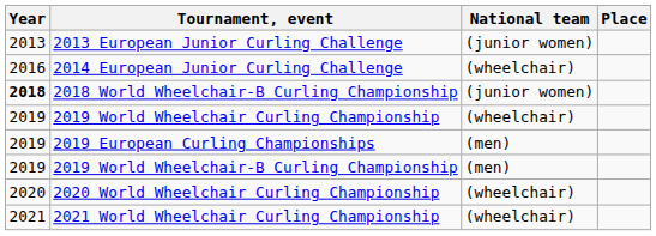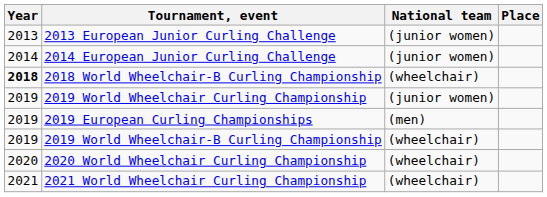 <table class="wikitable">
 <tr>
 <th scope="col">Year</th>
 <th scope="col">Tournament, event</th>
 <th scope="col">National team</th>
 <th scope="col">Place</th>
 </tr>
 <tr>
 <td>2013</td>
 <td><a href='#'>2013 European Junior Curling Challenge</a></td>
 <td> (junior women)</td>
 <td></td>
 </tr>
 <tr>
-<td>2016</td>
+<td>2014</td>
 <td><a href='#'>2014 European Junior Curling Challenge</a></td>
-<td> (wheelchair)</td>
+<td> (junior women)</td>
 <td></td>
 </tr>
 <tr>
 <td><strong>2018</strong></td>
 <td><a href='#'>2018 World Wheelchair-B Curling Championship</a></td>
-<td> (junior women)</td>
+<td> (wheelchair)</td>
 <td></td>
 </tr>
 <tr>
 <td>2019</td>
 <td><a href='#'>2019 World Wheelchair Curling Championship</a></td>
-<td> (wheelchair)</td>
+<td> (junior women)</td>
 <td></td>
 </tr>
 <tr>
 <td>2019</td>
 <td><a href='#'>2019 European Curling Championships</a></td>
 <td> (men)</td>
 <td></td>
 </tr>
 <tr>
 <td>2019</td>
 <td><a href='#'>2019 World Wheelchair-B Curling Championship</a></td>
-<td> (men)</td>
+<td> (wheelchair)</td>
 <td></td>
 </tr>
 <tr>
 <td>2020</td>
 <td><a href='#'>2020 World Wheelchair Curling Championship</a></td>
 <td> (wheelchair)</td>
 <td></td>
 </tr>
 <tr>
 <td>2021</td>
 <td><a href='#'>2021 World Wheelchair Curling Championship</a></td>
 <td> (wheelchair)</td>
 <td></td>
 </tr>
 </table>
